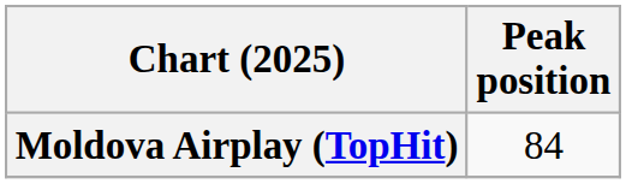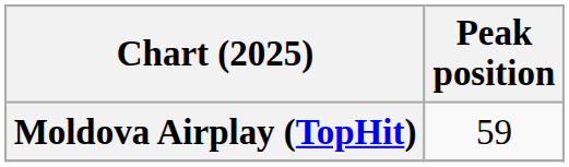 <table class="wikitable plainrowheaders" style="text-align:center">
 <tr>
 <th scope="col">Chart (2025)</th>
 <th scope="col">Peak<br>position</th>
 </tr>
 <tr>
 <th scope="row">Moldova Airplay (<a href='#'>TopHit</a>)</th>
-<td>84</td>
+<td>59</td>
 </tr>
 <tr>
 </tr>
 </table>
